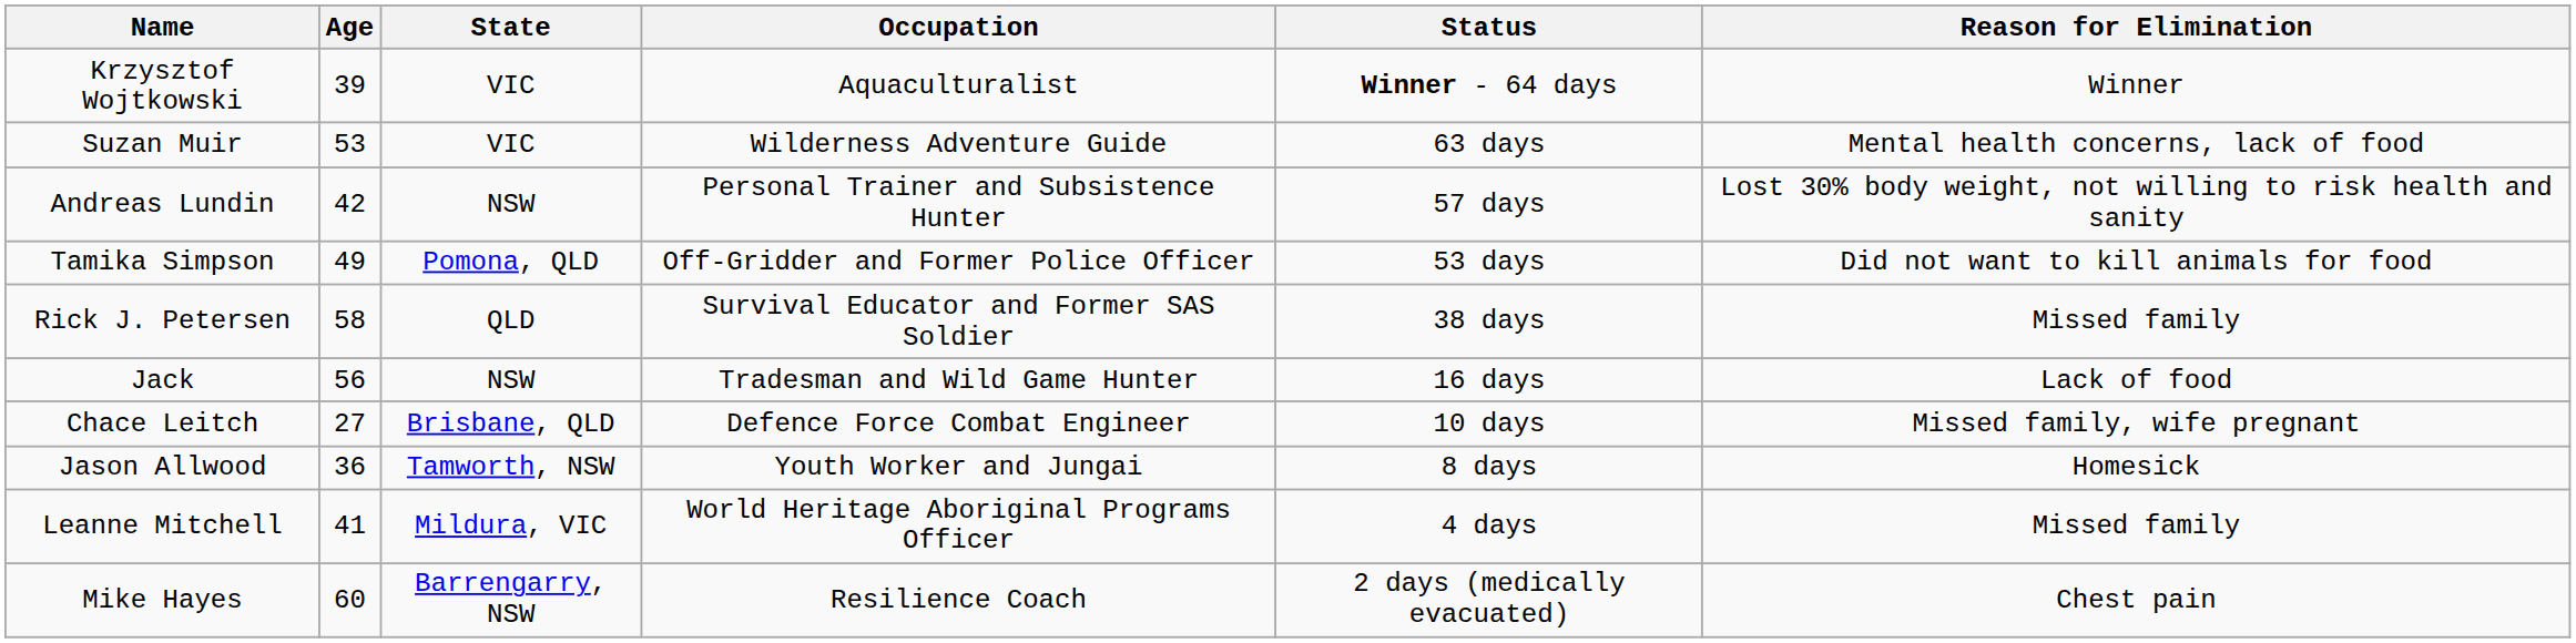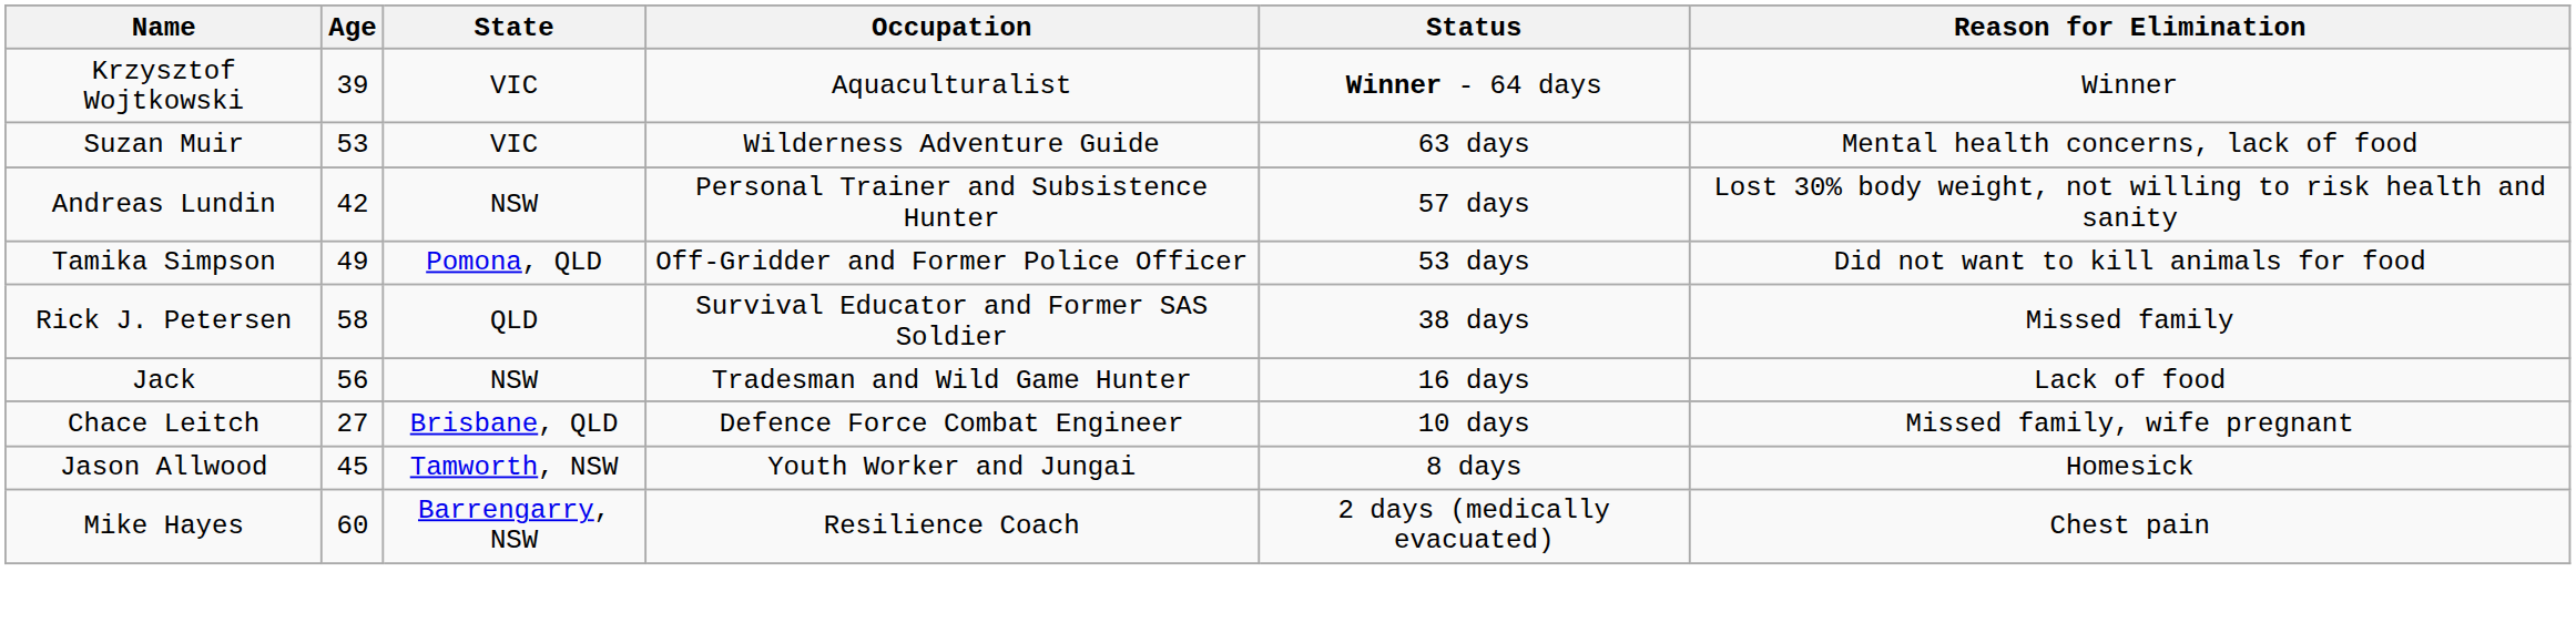 <table class="wikitable sortable" style="text-align:center">
 <tr>
 <th>Name</th>
 <th>Age</th>
 <th>State</th>
 <th class="unsortable">Occupation</th>
 <th>Status</th>
 <th class="unsortable">Reason for Elimination</th>
 </tr>
 <tr>
 <td>Krzysztof Wojtkowski</td>
 <td>39</td>
 <td>VIC</td>
 <td>Aquaculturalist</td>
 <td><strong>Winner</strong> - 64 days</td>
 <td>Winner</td>
 </tr>
 <tr>
 <td>Suzan Muir</td>
 <td>53</td>
 <td>VIC</td>
 <td>Wilderness Adventure Guide</td>
 <td>63 days</td>
 <td>Mental health concerns, lack of food</td>
 </tr>
 <tr>
 <td>Andreas Lundin</td>
 <td>42</td>
 <td>NSW</td>
 <td>Personal Trainer and Subsistence Hunter</td>
 <td>57 days</td>
 <td>Lost 30% body weight, not willing to risk health and sanity</td>
 </tr>
 <tr>
 <td>Tamika Simpson</td>
 <td>49</td>
 <td><a href='#'>Pomona</a>, QLD</td>
 <td>Off-Gridder and Former Police Officer</td>
 <td>53 days</td>
 <td>Did not want to kill animals for food</td>
 </tr>
 <tr>
 <td>Rick J. Petersen</td>
 <td>58</td>
 <td>QLD</td>
 <td>Survival Educator and Former SAS Soldier</td>
 <td>38 days</td>
 <td>Missed family</td>
 </tr>
 <tr>
 <td>Jack</td>
 <td>56</td>
 <td>NSW</td>
 <td>Tradesman and Wild Game Hunter</td>
 <td>16 days</td>
 <td>Lack of food</td>
 </tr>
 <tr>
 <td>Chace Leitch</td>
 <td>27</td>
 <td><a href='#'>Brisbane</a>, QLD</td>
 <td>Defence Force Combat Engineer</td>
 <td>10 days</td>
 <td>Missed family, wife pregnant</td>
 </tr>
 <tr>
 <td>Jason Allwood</td>
-<td>36</td>
+<td>45</td>
 <td><a href='#'>Tamworth</a>, NSW</td>
 <td>Youth Worker and Jungai</td>
 <td>8 days</td>
 <td>Homesick</td>
-</tr>
-<tr>
-<td>Leanne Mitchell</td>
-<td>41</td>
-<td><a href='#'>Mildura</a>, VIC</td>
-<td>World Heritage Aboriginal Programs Officer</td>
-<td>4 days</td>
-<td>Missed family</td>
 </tr>
 <tr>
 <td>Mike Hayes</td>
 <td>60</td>
 <td><a href='#'>Barrengarry</a>, NSW</td>
 <td>Resilience Coach</td>
 <td>2 days (medically evacuated)</td>
 <td>Chest pain</td>
 </tr>
 </table>
